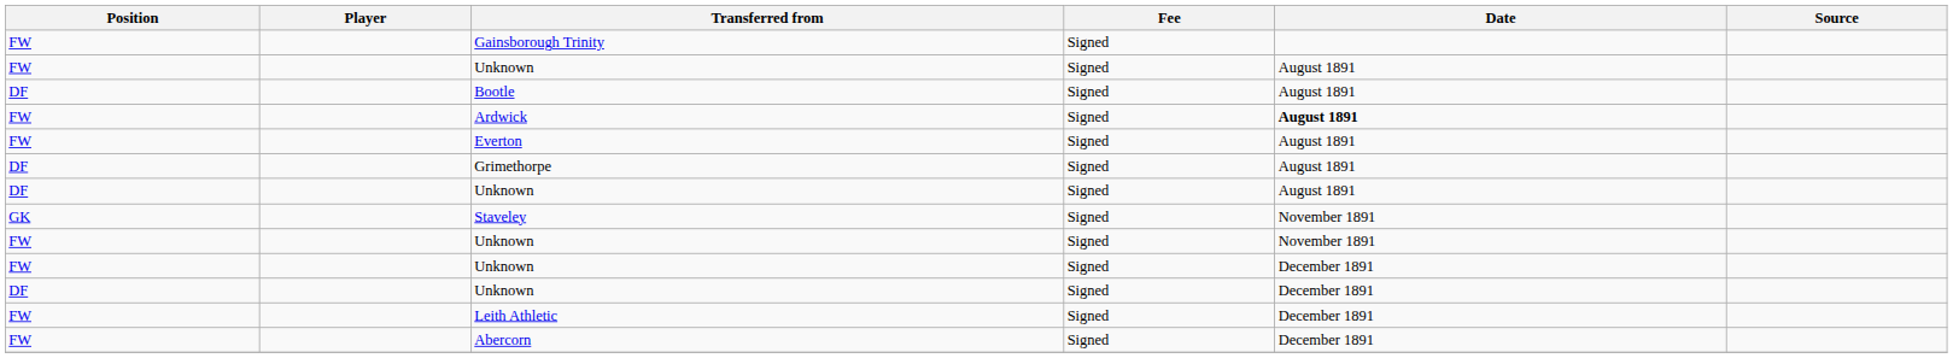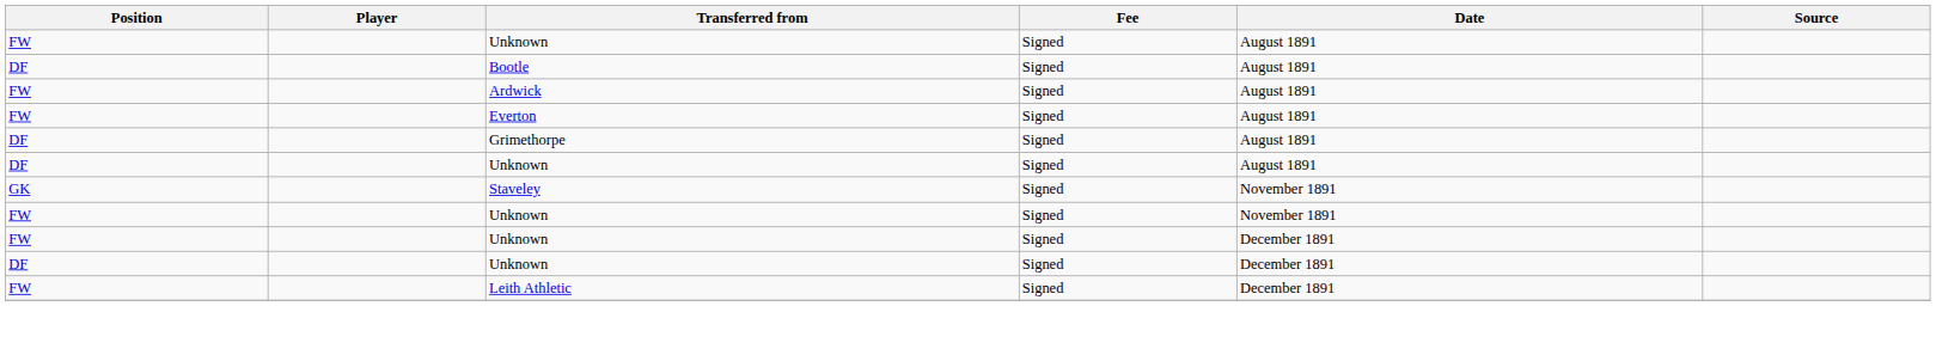 <table width=99% class="wikitable sortable" style="text-align:center; font-size:95%; text-align:left">
 <tr>
 <th>Position</th>
 <th>Player</th>
 <th>Transferred from</th>
 <th>Fee</th>
 <th>Date</th>
 <th>Source</th>
-</tr>
-<tr>
-<td><a href='#'>FW</a></td>
-<td></td>
-<td><a href='#'>Gainsborough Trinity</a></td>
-<td>Signed</td>
-<td></td>
-<td></td>
 </tr>
 <tr>
 <td><a href='#'>FW</a></td>
 <td></td>
 <td>Unknown</td>
 <td>Signed</td>
 <td>August 1891</td>
 <td></td>
 </tr>
 <tr>
 <td><a href='#'>DF</a></td>
 <td></td>
 <td><a href='#'>Bootle</a></td>
 <td>Signed</td>
 <td>August 1891</td>
 <td></td>
 </tr>
 <tr>
 <td><a href='#'>FW</a></td>
 <td></td>
 <td><a href='#'>Ardwick</a></td>
 <td>Signed</td>
-<td><strong>August 1891</strong></td>
+<td>August 1891</td>
 <td></td>
 </tr>
 <tr>
 <td><a href='#'>FW</a></td>
 <td></td>
 <td><a href='#'>Everton</a></td>
 <td>Signed</td>
 <td>August 1891</td>
 <td></td>
 </tr>
 <tr>
 <td><a href='#'>DF</a></td>
 <td></td>
 <td>Grimethorpe</td>
 <td>Signed</td>
 <td>August 1891</td>
 <td></td>
 </tr>
 <tr>
 <td><a href='#'>DF</a></td>
 <td></td>
 <td>Unknown</td>
 <td>Signed</td>
 <td>August 1891</td>
 <td></td>
 </tr>
 <tr>
 <td><a href='#'>GK</a></td>
 <td></td>
 <td><a href='#'>Staveley</a></td>
 <td>Signed</td>
 <td>November 1891</td>
 <td></td>
 </tr>
 <tr>
 <td><a href='#'>FW</a></td>
 <td></td>
 <td>Unknown</td>
 <td>Signed</td>
 <td>November 1891</td>
 <td></td>
 </tr>
 <tr>
 <td><a href='#'>FW</a></td>
 <td></td>
 <td>Unknown</td>
 <td>Signed</td>
 <td>December 1891</td>
 <td></td>
 </tr>
 <tr>
 <td><a href='#'>DF</a></td>
 <td></td>
 <td>Unknown</td>
 <td>Signed</td>
 <td>December 1891</td>
 <td></td>
 </tr>
 <tr>
 <td><a href='#'>FW</a></td>
 <td></td>
 <td><a href='#'>Leith Athletic</a></td>
 <td>Signed</td>
 <td>December 1891</td>
 <td></td>
 </tr>
 <tr>
-<td><a href='#'>FW</a></td>
-<td></td>
-<td><a href='#'>Abercorn</a></td>
-<td>Signed</td>
-<td>December 1891</td>
-<td></td>
-</tr>
-<tr>
 </tr>
 </table>
